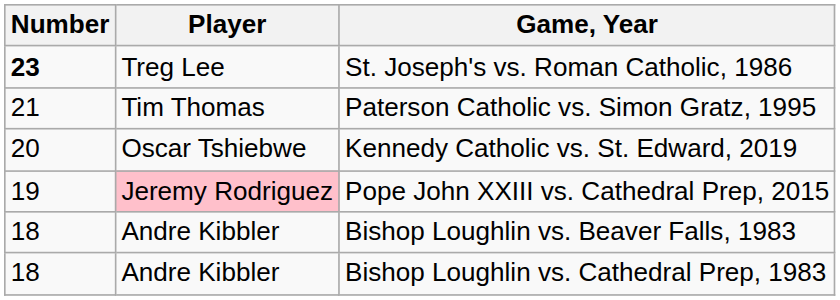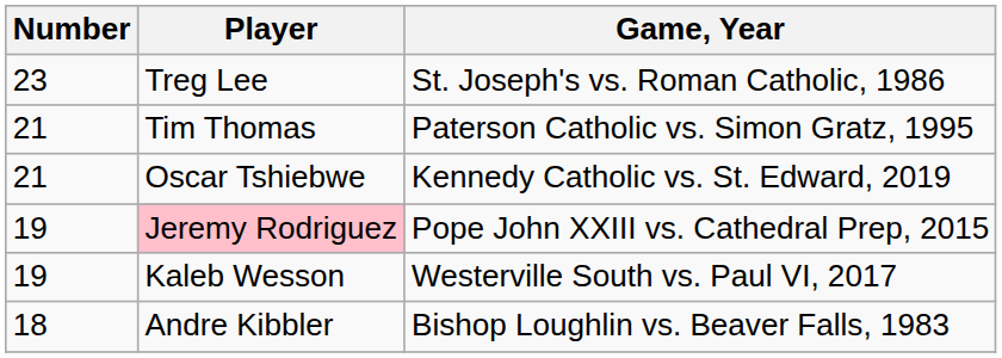 <table class="wikitable">
 <tr>
 <th>Number</th>
 <th>Player</th>
 <th>Game, Year</th>
 </tr>
 <tr>
-<td><strong>23</strong></td>
+<td>23</td>
 <td>Treg Lee</td>
 <td>St. Joseph's vs. Roman Catholic, 1986</td>
 </tr>
 <tr>
 <td>21</td>
 <td>Tim Thomas</td>
 <td>Paterson Catholic vs. Simon Gratz, 1995</td>
 </tr>
 <tr>
-<td>20</td>
+<td>21</td>
 <td>Oscar Tshiebwe</td>
 <td>Kennedy Catholic vs. St. Edward, 2019</td>
 </tr>
 <tr>
 <td>19</td>
 <td style="background: pink;">Jeremy Rodriguez</td>
 <td>Pope John XXIII vs. Cathedral Prep, 2015</td>
 </tr>
 <tr>
+<td>19</td>
+<td>Kaleb Wesson</td>
+<td>Westerville South vs. Paul VI, 2017</td>
+</tr>
+<tr>
 <td>18</td>
 <td>Andre Kibbler</td>
 <td>Bishop Loughlin vs. Beaver Falls, 1983</td>
 </tr>
-<tr>
-<td>18</td>
-<td>Andre Kibbler</td>
-<td>Bishop Loughlin vs. Cathedral Prep, 1983</td>
-</tr>
 </table>
